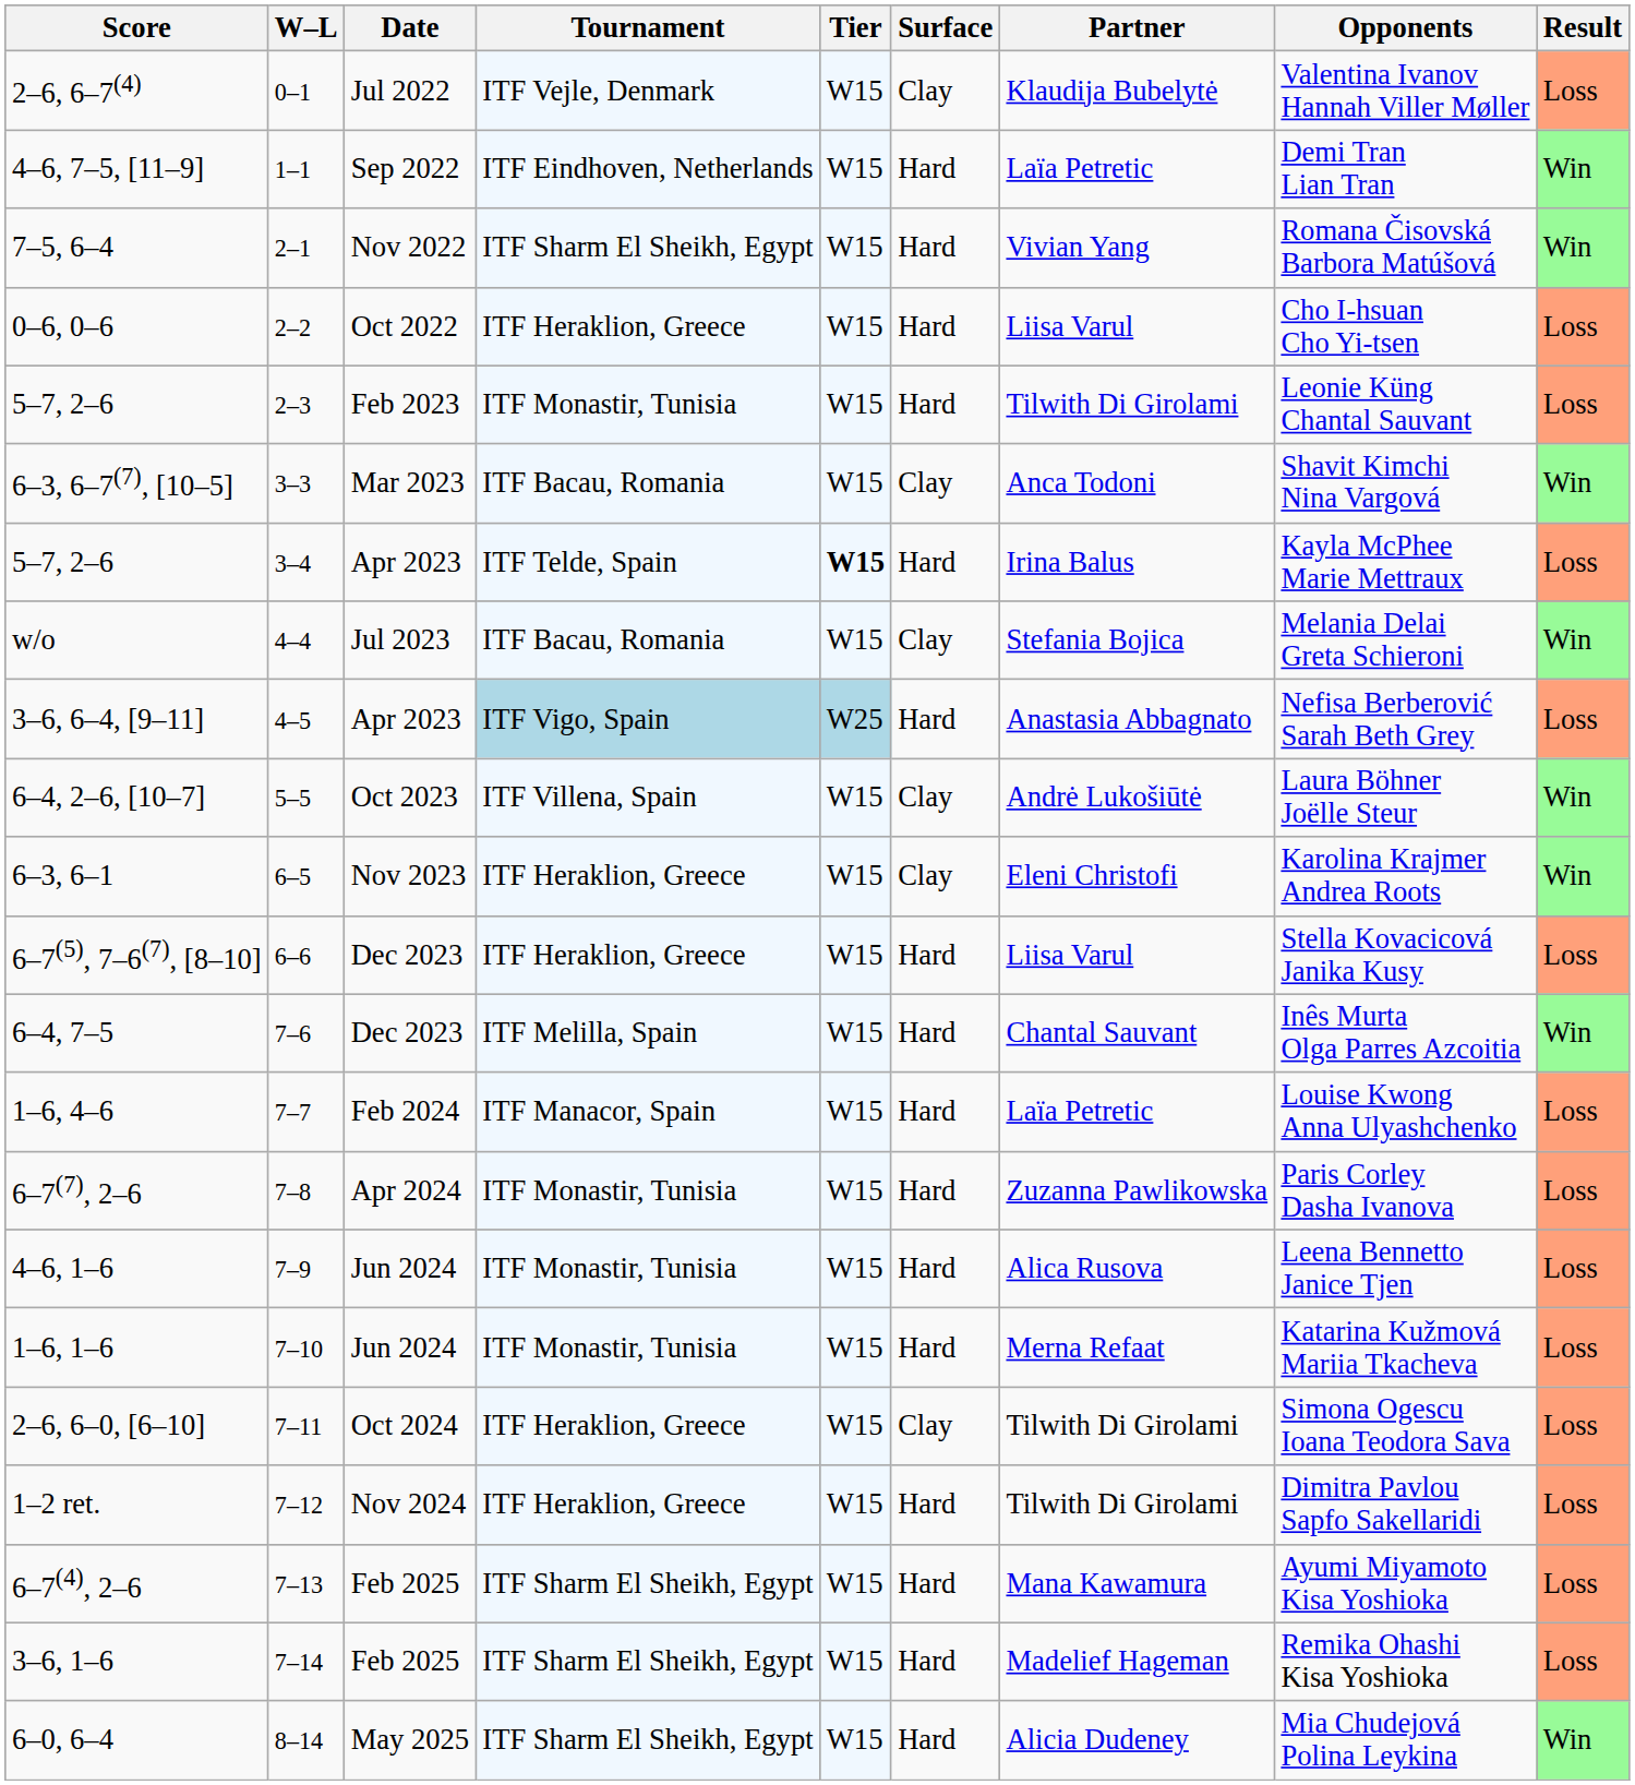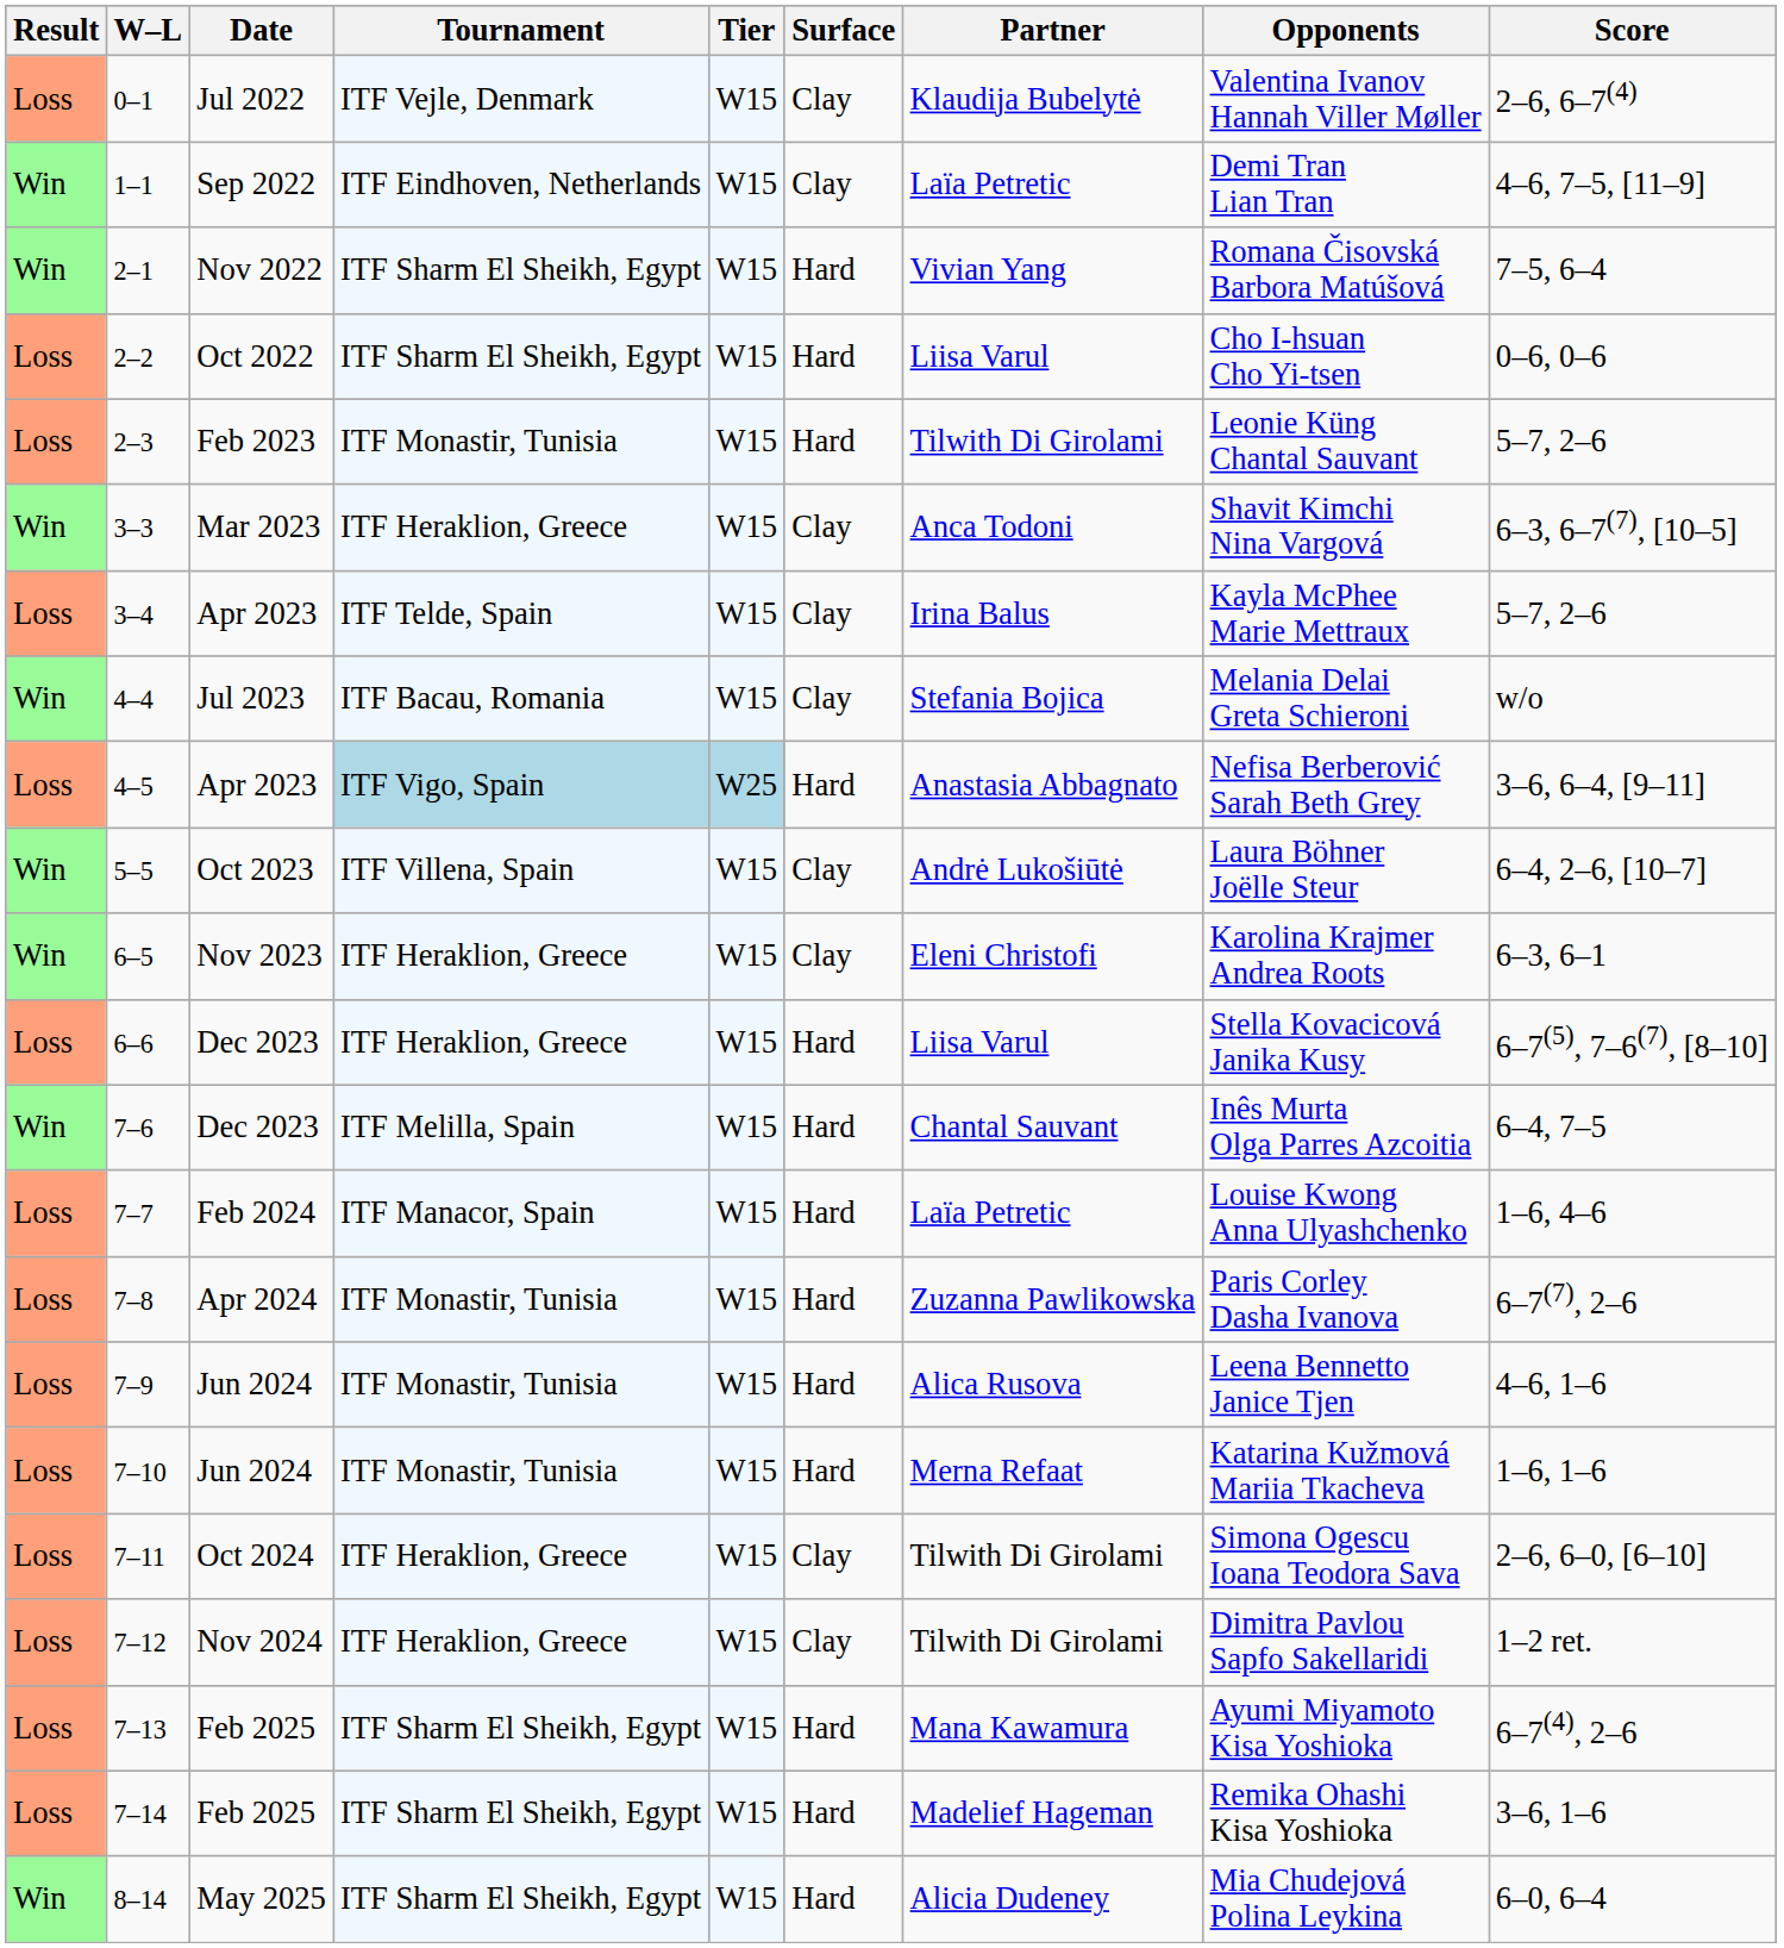 <table class="sortable wikitable">
 <tr>
-<th class="unsortable">Score</th>
+<th>Result</th>
 <th class="unsortable">W–L</th>
 <th>Date</th>
 <th>Tournament</th>
 <th>Tier</th>
 <th>Surface</th>
 <th>Partner</th>
 <th>Opponents</th>
-<th>Result</th>
+<th class="unsortable">Score</th>
 </tr>
 <tr>
-<td>2–6, 6–7<sup>(4)</sup></td>
+<td style="background:#ffa07a">Loss</td>
 <td><small>0–1</small></td>
 <td>Jul 2022</td>
 <td style="background:#f0f8ff;">ITF Vejle, Denmark</td>
 <td style="background:#f0f8ff;">W15</td>
 <td>Clay</td>
 <td> <a href='#'>Klaudija Bubelytė</a></td>
 <td> <a href='#'>Valentina Ivanov</a> <br>  <a href='#'>Hannah Viller Møller</a></td>
-<td style="background:#ffa07a">Loss</td>
+<td>2–6, 6–7<sup>(4)</sup></td>
 </tr>
 <tr>
-<td>4–6, 7–5, [11–9]</td>
+<td style="background:#98fb98;">Win</td>
 <td><small>1–1</small></td>
 <td>Sep 2022</td>
 <td style="background:#f0f8ff;">ITF Eindhoven, Netherlands</td>
 <td style="background:#f0f8ff;">W15</td>
-<td>Hard</td>
+<td>Clay</td>
 <td> <a href='#'>Laïa Petretic</a></td>
 <td> <a href='#'>Demi Tran</a> <br>  <a href='#'>Lian Tran</a></td>
-<td style="background:#98fb98;">Win</td>
+<td>4–6, 7–5, [11–9]</td>
 </tr>
 <tr>
-<td>7–5, 6–4</td>
+<td style="background:#98fb98;">Win</td>
 <td><small>2–1</small></td>
 <td>Nov 2022</td>
 <td style="background:#f0f8ff;">ITF Sharm El Sheikh, Egypt</td>
 <td style="background:#f0f8ff;">W15</td>
 <td>Hard</td>
 <td> <a href='#'>Vivian Yang</a></td>
 <td> <a href='#'>Romana Čisovská</a> <br>  <a href='#'>Barbora Matúšová</a></td>
-<td style="background:#98fb98;">Win</td>
+<td>7–5, 6–4</td>
 </tr>
 <tr>
-<td>0–6, 0–6</td>
+<td style="background:#ffa07a">Loss</td>
 <td><small>2–2</small></td>
 <td>Oct 2022</td>
-<td style="background:#f0f8ff;">ITF Heraklion, Greece</td>
+<td style="background:#f0f8ff;">ITF Sharm El Sheikh, Egypt</td>
 <td style="background:#f0f8ff;">W15</td>
 <td>Hard</td>
 <td> <a href='#'>Liisa Varul</a></td>
 <td> <a href='#'>Cho I-hsuan</a> <br>  <a href='#'>Cho Yi-tsen</a></td>
-<td style="background:#ffa07a">Loss</td>
+<td>0–6, 0–6</td>
 </tr>
 <tr>
-<td>5–7, 2–6</td>
+<td style="background:#ffa07a">Loss</td>
 <td><small>2–3</small></td>
 <td>Feb 2023</td>
 <td style="background:#f0f8ff;">ITF Monastir, Tunisia</td>
 <td style="background:#f0f8ff;">W15</td>
 <td>Hard</td>
 <td> <a href='#'>Tilwith Di Girolami</a></td>
 <td> <a href='#'>Leonie Küng</a> <br>  <a href='#'>Chantal Sauvant</a></td>
-<td style="background:#ffa07a">Loss</td>
+<td>5–7, 2–6</td>
 </tr>
 <tr>
-<td>6–3, 6–7<sup>(7)</sup>, [10–5]</td>
+<td style="background:#98fb98;">Win</td>
 <td><small>3–3</small></td>
 <td>Mar 2023</td>
-<td style="background:#f0f8ff;">ITF Bacau, Romania</td>
+<td style="background:#f0f8ff;">ITF Heraklion, Greece</td>
 <td style="background:#f0f8ff;">W15</td>
 <td>Clay</td>
 <td> <a href='#'>Anca Todoni</a></td>
 <td> <a href='#'>Shavit Kimchi</a> <br>  <a href='#'>Nina Vargová</a></td>
-<td style="background:#98fb98;">Win</td>
+<td>6–3, 6–7<sup>(7)</sup>, [10–5]</td>
 </tr>
 <tr>
-<td>5–7, 2–6</td>
+<td style="background:#ffa07a">Loss</td>
 <td><small>3–4</small></td>
 <td>Apr 2023</td>
 <td style="background:#f0f8ff;">ITF Telde, Spain</td>
-<td style="background:#f0f8ff;"><strong>W15</strong></td>
-<td>Hard</td>
+<td style="background:#f0f8ff;">W15</td>
+<td>Clay</td>
 <td> <a href='#'>Irina Balus</a></td>
 <td> <a href='#'>Kayla McPhee</a> <br>  <a href='#'>Marie Mettraux</a></td>
-<td style="background:#ffa07a">Loss</td>
+<td>5–7, 2–6</td>
 </tr>
 <tr>
-<td>w/o</td>
+<td style="background:#98fb98;">Win</td>
 <td><small>4–4</small></td>
 <td>Jul 2023</td>
 <td style="background:#f0f8ff;">ITF Bacau, Romania</td>
 <td style="background:#f0f8ff;">W15</td>
 <td>Clay</td>
 <td> <a href='#'>Stefania Bojica</a></td>
 <td> <a href='#'>Melania Delai</a> <br>  <a href='#'>Greta Schieroni</a></td>
-<td style="background:#98fb98;">Win</td>
+<td>w/o</td>
 </tr>
 <tr>
-<td>3–6, 6–4, [9–11]</td>
+<td style="background:#ffa07a">Loss</td>
 <td><small>4–5</small></td>
 <td>Apr 2023</td>
 <td style="background:lightblue;">ITF Vigo, Spain</td>
 <td style="background:lightblue;">W25</td>
 <td>Hard</td>
 <td> <a href='#'>Anastasia Abbagnato</a></td>
 <td> <a href='#'>Nefisa Berberović</a> <br>  <a href='#'>Sarah Beth Grey</a></td>
-<td style="background:#ffa07a">Loss</td>
+<td>3–6, 6–4, [9–11]</td>
 </tr>
 <tr>
-<td>6–4, 2–6, [10–7]</td>
+<td style="background:#98fb98;">Win</td>
 <td><small>5–5</small></td>
 <td>Oct 2023</td>
 <td style="background:#f0f8ff;">ITF Villena, Spain</td>
 <td style="background:#f0f8ff;">W15</td>
 <td>Clay</td>
 <td> <a href='#'>Andrė Lukošiūtė</a></td>
 <td> <a href='#'>Laura Böhner</a> <br>  <a href='#'>Joëlle Steur</a></td>
-<td style="background:#98fb98;">Win</td>
+<td>6–4, 2–6, [10–7]</td>
 </tr>
 <tr>
-<td>6–3, 6–1</td>
+<td style="background:#98fb98;">Win</td>
 <td><small>6–5</small></td>
 <td>Nov 2023</td>
 <td style="background:#f0f8ff;">ITF Heraklion, Greece</td>
 <td style="background:#f0f8ff;">W15</td>
 <td>Clay</td>
 <td> <a href='#'>Eleni Christofi</a></td>
 <td> <a href='#'>Karolina Krajmer</a> <br>  <a href='#'>Andrea Roots</a></td>
-<td style="background:#98fb98;">Win</td>
+<td>6–3, 6–1</td>
 </tr>
 <tr>
-<td>6–7<sup>(5)</sup>, 7–6<sup>(7)</sup>, [8–10]</td>
+<td style="background:#ffa07a">Loss</td>
 <td><small>6–6</small></td>
 <td>Dec 2023</td>
 <td style="background:#f0f8ff;">ITF Heraklion, Greece</td>
 <td style="background:#f0f8ff;">W15</td>
 <td>Hard</td>
 <td> <a href='#'>Liisa Varul</a></td>
 <td> <a href='#'>Stella Kovacicová</a> <br>  <a href='#'>Janika Kusy</a></td>
-<td style="background:#ffa07a">Loss</td>
+<td>6–7<sup>(5)</sup>, 7–6<sup>(7)</sup>, [8–10]</td>
 </tr>
 <tr>
-<td>6–4, 7–5</td>
+<td style="background:#98fb98;">Win</td>
 <td><small>7–6</small></td>
 <td>Dec 2023</td>
 <td style="background:#f0f8ff;">ITF Melilla, Spain</td>
 <td style="background:#f0f8ff;">W15</td>
 <td>Hard</td>
 <td> <a href='#'>Chantal Sauvant</a></td>
 <td> <a href='#'>Inês Murta</a> <br>  <a href='#'>Olga Parres Azcoitia</a></td>
-<td style="background:#98fb98;">Win</td>
+<td>6–4, 7–5</td>
 </tr>
 <tr>
-<td>1–6, 4–6</td>
+<td style="background:#ffa07a">Loss</td>
 <td><small>7–7</small></td>
 <td>Feb 2024</td>
 <td style="background:#f0f8ff;">ITF Manacor, Spain</td>
 <td style="background:#f0f8ff;">W15</td>
 <td>Hard</td>
 <td> <a href='#'>Laïa Petretic</a></td>
 <td> <a href='#'>Louise Kwong</a> <br>  <a href='#'>Anna Ulyashchenko</a></td>
-<td style="background:#ffa07a">Loss</td>
+<td>1–6, 4–6</td>
 </tr>
 <tr>
-<td>6–7<sup>(7)</sup>, 2–6</td>
+<td style="background:#ffa07a">Loss</td>
 <td><small>7–8</small></td>
 <td>Apr 2024</td>
 <td style="background:#f0f8ff;">ITF Monastir, Tunisia</td>
 <td style="background:#f0f8ff;">W15</td>
 <td>Hard</td>
 <td> <a href='#'>Zuzanna Pawlikowska</a></td>
 <td> <a href='#'>Paris Corley</a> <br>  <a href='#'>Dasha Ivanova</a></td>
-<td style="background:#ffa07a">Loss</td>
+<td>6–7<sup>(7)</sup>, 2–6</td>
 </tr>
 <tr>
-<td>4–6, 1–6</td>
+<td style="background:#ffa07a">Loss</td>
 <td><small>7–9</small></td>
 <td>Jun 2024</td>
 <td style="background:#f0f8ff;">ITF Monastir, Tunisia</td>
 <td style="background:#f0f8ff;">W15</td>
 <td>Hard</td>
 <td> <a href='#'>Alica Rusova</a></td>
 <td> <a href='#'>Leena Bennetto</a> <br>  <a href='#'>Janice Tjen</a></td>
-<td style="background:#ffa07a">Loss</td>
+<td>4–6, 1–6</td>
 </tr>
 <tr>
-<td>1–6, 1–6</td>
+<td style="background:#ffa07a">Loss</td>
 <td><small>7–10</small></td>
 <td>Jun 2024</td>
 <td style="background:#f0f8ff;">ITF Monastir, Tunisia</td>
 <td style="background:#f0f8ff;">W15</td>
 <td>Hard</td>
 <td> <a href='#'>Merna Refaat</a></td>
 <td> <a href='#'>Katarina Kužmová</a> <br>  <a href='#'>Mariia Tkacheva</a></td>
-<td style="background:#ffa07a">Loss</td>
+<td>1–6, 1–6</td>
 </tr>
 <tr>
-<td>2–6, 6–0, [6–10]</td>
+<td style="background:#ffa07a">Loss</td>
 <td><small>7–11</small></td>
 <td>Oct 2024</td>
 <td style="background:#f0f8ff;">ITF Heraklion, Greece</td>
 <td style="background:#f0f8ff;">W15</td>
 <td>Clay</td>
 <td> Tilwith Di Girolami</td>
 <td> <a href='#'>Simona Ogescu</a> <br>  <a href='#'>Ioana Teodora Sava</a></td>
-<td style="background:#ffa07a">Loss</td>
+<td>2–6, 6–0, [6–10]</td>
 </tr>
 <tr>
-<td>1–2 ret.</td>
+<td style="background:#ffa07a">Loss</td>
 <td><small>7–12</small></td>
 <td>Nov 2024</td>
 <td style="background:#f0f8ff;">ITF Heraklion, Greece</td>
 <td style="background:#f0f8ff;">W15</td>
-<td>Hard</td>
+<td>Clay</td>
 <td> Tilwith Di Girolami</td>
 <td> <a href='#'>Dimitra Pavlou</a> <br>  <a href='#'>Sapfo Sakellaridi</a></td>
-<td style="background:#ffa07a">Loss</td>
+<td>1–2 ret.</td>
 </tr>
 <tr>
-<td>6–7<sup>(4)</sup>, 2–6</td>
+<td style="background:#ffa07a">Loss</td>
 <td><small>7–13</small></td>
 <td>Feb 2025</td>
 <td style="background:#f0f8ff;">ITF Sharm El Sheikh, Egypt</td>
 <td style="background:#f0f8ff;">W15</td>
 <td>Hard</td>
 <td> <a href='#'>Mana Kawamura</a></td>
 <td> <a href='#'>Ayumi Miyamoto</a> <br>  <a href='#'>Kisa Yoshioka</a></td>
-<td style="background:#ffa07a">Loss</td>
+<td>6–7<sup>(4)</sup>, 2–6</td>
 </tr>
 <tr>
-<td>3–6, 1–6</td>
+<td style="background:#ffa07a">Loss</td>
 <td><small>7–14</small></td>
 <td>Feb 2025</td>
 <td style="background:#f0f8ff;">ITF Sharm El Sheikh, Egypt</td>
 <td style="background:#f0f8ff;">W15</td>
 <td>Hard</td>
 <td> <a href='#'>Madelief Hageman</a></td>
 <td> <a href='#'>Remika Ohashi</a> <br>  Kisa Yoshioka</td>
-<td style="background:#ffa07a">Loss</td>
+<td>3–6, 1–6</td>
 </tr>
 <tr>
-<td>6–0, 6–4</td>
+<td style="background:#98fb98;">Win</td>
 <td><small>8–14</small></td>
 <td>May 2025</td>
 <td style="background:#f0f8ff;">ITF Sharm El Sheikh, Egypt</td>
 <td style="background:#f0f8ff;">W15</td>
 <td>Hard</td>
 <td> <a href='#'>Alicia Dudeney</a></td>
 <td> <a href='#'>Mia Chudejová</a> <br>  <a href='#'>Polina Leykina</a></td>
-<td style="background:#98fb98;">Win</td>
+<td>6–0, 6–4</td>
 </tr>
 </table>
